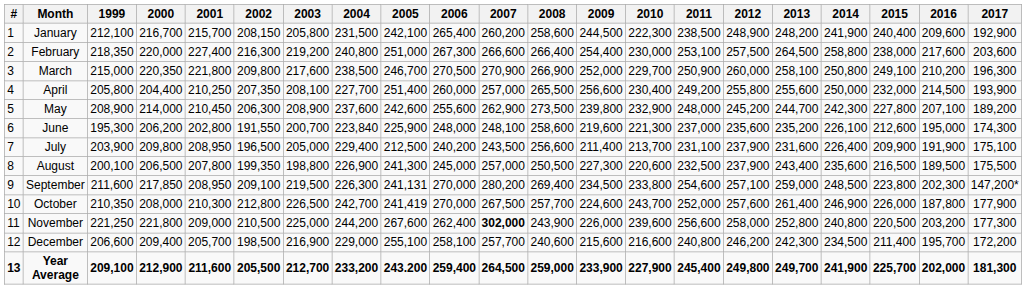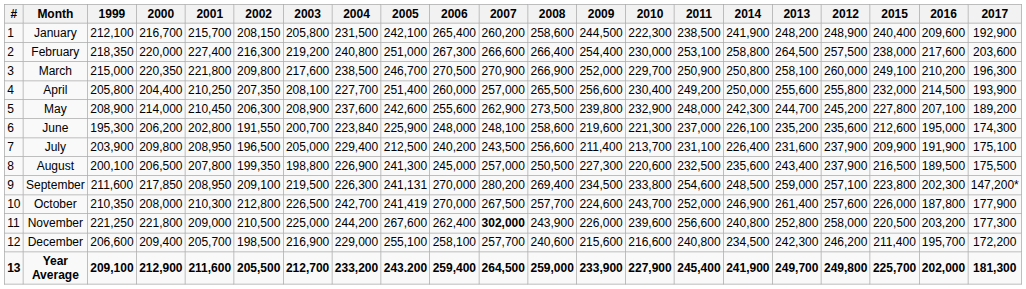 <table class="wikitable sortable">
 <tr>
 <th>#</th>
 <th class="unsortable">Month</th>
 <th>1999</th>
 <th>2000</th>
 <th>2001</th>
 <th>2002</th>
 <th>2003</th>
 <th>2004</th>
 <th>2005</th>
 <th>2006</th>
 <th>2007</th>
 <th>2008</th>
 <th>2009</th>
 <th>2010</th>
 <th>2011</th>
+<th>2014</th>
+<th>2013</th>
 <th>2012</th>
-<th>2013</th>
-<th>2014</th>
 <th>2015</th>
 <th>2016</th>
 <th>2017</th>
 </tr>
 <tr>
 <td>1</td>
 <td align="center">January</td>
 <td align="center">212,100</td>
 <td align="center">216,700</td>
 <td align="center">215,700</td>
 <td align="center">208,150</td>
 <td align="center">205,800</td>
 <td align="center">231,500</td>
 <td align="center">242,100</td>
 <td align="center">265,400</td>
 <td align="center">260,200</td>
 <td align="center">258,600</td>
 <td align="center">244,500</td>
 <td align="center">222,300</td>
 <td align="center">238,500</td>
+<td align="center">241,900</td>
+<td align="center">248,200</td>
 <td align="center">248,900</td>
-<td align="center">248,200</td>
-<td align="center">241,900</td>
 <td align="center">240,400</td>
 <td align="center">209,600</td>
 <td align="center">192,900</td>
 </tr>
 <tr>
 <td>2</td>
 <td align="center">February</td>
 <td align="center">218,350</td>
 <td align="center">220,000</td>
 <td align="center">227,400</td>
 <td align="center">216,300</td>
 <td align="center">219,200</td>
 <td align="center">240,800</td>
 <td align="center">251,000</td>
 <td align="center">267,300</td>
 <td align="center">266,600</td>
 <td align="center">266,400</td>
 <td align="center">254,400</td>
 <td align="center">230,000</td>
 <td align="center">253,100</td>
+<td align="center">258,800</td>
+<td align="center">264,500</td>
 <td align="center">257,500</td>
-<td align="center">264,500</td>
-<td align="center">258,800</td>
 <td align="center">238,000</td>
 <td align="center">217,600</td>
 <td align="center">203,600</td>
 </tr>
 <tr>
 <td>3</td>
 <td align="center">March</td>
 <td align="center">215,000</td>
 <td align="center">220,350</td>
 <td align="center">221,800</td>
 <td align="center">209,800</td>
 <td align="center">217,600</td>
 <td align="center">238,500</td>
 <td align="center">246,700</td>
 <td align="center">270,500</td>
 <td align="center">270,900</td>
 <td align="center">266,900</td>
 <td align="center">252,000</td>
 <td align="center">229,700</td>
 <td align="center">250,900</td>
+<td align="center">250,800</td>
+<td align="center">258,100</td>
 <td align="center">260,000</td>
-<td align="center">258,100</td>
-<td align="center">250,800</td>
 <td align="center">249,100</td>
 <td align="center">210,200</td>
 <td align="center">196,300</td>
 </tr>
 <tr>
 <td>4</td>
 <td align="center">April</td>
 <td align="center">205,800</td>
 <td align="center">204,400</td>
 <td align="center">210,250</td>
 <td align="center">207,350</td>
 <td align="center">208,100</td>
 <td align="center">227,700</td>
 <td align="center">251,400</td>
 <td align="center">260,000</td>
 <td align="center">257,000</td>
 <td align="center">265,500</td>
 <td align="center">256,600</td>
 <td align="center">230,400</td>
 <td align="center">249,200</td>
+<td align="center">250,000</td>
+<td align="center">255,600</td>
 <td align="center">255,800</td>
-<td align="center">255,600</td>
-<td align="center">250,000</td>
 <td align="center">232,000</td>
 <td align="center">214,500</td>
 <td align="center">193,900</td>
 </tr>
 <tr>
 <td>5</td>
 <td align="center">May</td>
 <td align="center">208,900</td>
 <td align="center">214,000</td>
 <td align="center">210,450</td>
 <td align="center">206,300</td>
 <td align="center">208,900</td>
 <td align="center">237,600</td>
 <td align="center">242,600</td>
 <td align="center">255,600</td>
 <td align="center">262,900</td>
 <td align="center">273,500</td>
 <td align="center">239,800</td>
 <td align="center">232,900</td>
 <td align="center">248,000</td>
+<td align="center">242,300</td>
+<td align="center">244,700</td>
 <td align="center">245,200</td>
-<td align="center">244,700</td>
-<td align="center">242,300</td>
 <td align="center">227,800</td>
 <td align="center">207,100</td>
 <td align="center">189,200</td>
 </tr>
 <tr>
 <td>6</td>
 <td align="center">June</td>
 <td align="center">195,300</td>
 <td align="center">206,200</td>
 <td align="center">202,800</td>
 <td align="center">191,550</td>
 <td align="center">200,700</td>
 <td align="center">223,840</td>
 <td align="center">225,900</td>
 <td align="center">248,000</td>
 <td align="center">248,100</td>
 <td align="center">258,600</td>
 <td align="center">219,600</td>
 <td align="center">221,300</td>
 <td align="center">237,000</td>
+<td align="center">226,100</td>
+<td align="center">235,200</td>
 <td align="center">235,600</td>
-<td align="center">235,200</td>
-<td align="center">226,100</td>
 <td align="center">212,600</td>
 <td align="center">195,000</td>
 <td align="center">174,300</td>
 </tr>
 <tr>
 <td>7</td>
 <td align="center">July</td>
 <td align="center">203,900</td>
 <td align="center">209,800</td>
 <td align="center">208,950</td>
 <td align="center">196,500</td>
 <td align="center">205,000</td>
 <td align="center">229,400</td>
 <td align="center">212,500</td>
 <td align="center">240,200</td>
 <td align="center">243,500</td>
 <td align="center">256,600</td>
 <td align="center">211,400</td>
 <td align="center">213,700</td>
 <td align="center">231,100</td>
+<td align="center">226,400</td>
+<td align="center">231,600</td>
 <td align="center">237,900</td>
-<td align="center">231,600</td>
-<td align="center">226,400</td>
 <td align="center">209,900</td>
 <td align="center">191,900</td>
 <td align="center">175,100</td>
 </tr>
 <tr>
 <td>8</td>
 <td align="center">August</td>
 <td align="center">200,100</td>
 <td align="center">206,500</td>
 <td align="center">207,800</td>
 <td align="center">199,350</td>
 <td align="center">198,800</td>
 <td align="center">226,900</td>
 <td align="center">241,300</td>
 <td align="center">245,000</td>
 <td align="center">257,000</td>
 <td align="center">250,500</td>
 <td align="center">227,300</td>
 <td align="center">220,600</td>
 <td align="center">232,500</td>
+<td align="center">235,600</td>
+<td align="center">243,400</td>
 <td align="center">237,900</td>
-<td align="center">243,400</td>
-<td align="center">235,600</td>
 <td align="center">216,500</td>
 <td align="center">189,500</td>
 <td align="center">175,500</td>
 </tr>
 <tr>
 <td>9</td>
 <td align="center">September</td>
 <td align="center">211,600</td>
 <td align="center">217,850</td>
 <td align="center">208,950</td>
 <td align="center">209,100</td>
 <td align="center">219,500</td>
 <td align="center">226,300</td>
 <td align="center">241,131</td>
 <td align="center">270,000</td>
 <td align="center">280,200</td>
 <td align="center">269,400</td>
 <td align="center">234,500</td>
 <td align="center">233,800</td>
 <td align="center">254,600</td>
+<td align="center">248,500</td>
+<td align="center">259,000</td>
 <td align="center">257,100</td>
-<td align="center">259,000</td>
-<td align="center">248,500</td>
 <td align="center">223,800</td>
 <td align="center">202,300</td>
 <td align="center">147,200*</td>
 </tr>
 <tr>
 <td>10</td>
 <td align="center">October</td>
 <td align="center">210,350</td>
 <td align="center">208,000</td>
 <td align="center">210,300</td>
 <td align="center">212,800</td>
 <td align="center">226,500</td>
 <td align="center">242,700</td>
 <td align="center">241,419</td>
 <td align="center">270,000</td>
 <td align="center">267,500</td>
 <td align="center">257,700</td>
 <td align="center">224,600</td>
 <td align="center">243,700</td>
 <td align="center">252,000</td>
+<td align="center">246,900</td>
+<td align="center">261,400</td>
 <td align="center">257,600</td>
-<td align="center">261,400</td>
-<td align="center">246,900</td>
 <td align="center">226,000</td>
 <td align="center">187,800</td>
 <td align="center">177,900</td>
 </tr>
 <tr>
 <td>11</td>
 <td align="center">November</td>
 <td align="center">221,250</td>
 <td align="center">221,800</td>
 <td align="center">209,000</td>
 <td align="center">210,500</td>
 <td align="center">225,000</td>
 <td align="center">244,200</td>
 <td align="center">267,600</td>
 <td align="center">262,400</td>
 <td align="center"><strong>302,000</strong></td>
 <td align="center">243,900</td>
 <td align="center">226,000</td>
 <td align="center">239,600</td>
 <td align="center">256,600</td>
+<td align="center">240,800</td>
+<td align="center">252,800</td>
 <td align="center">258,000</td>
-<td align="center">252,800</td>
-<td align="center">240,800</td>
 <td align="center">220,500</td>
 <td align="center">203,200</td>
 <td align="center">177,300</td>
 </tr>
 <tr>
 <td>12</td>
 <td align="center">December</td>
 <td align="center">206,600</td>
 <td align="center">209,400</td>
 <td align="center">205,700</td>
 <td align="center">198,500</td>
 <td align="center">216,900</td>
 <td align="center">229,000</td>
 <td align="center">255,100</td>
 <td align="center">258,100</td>
 <td align="center">257,700</td>
 <td align="center">240,600</td>
 <td align="center">215,600</td>
 <td align="center">216,600</td>
 <td align="center">240,800</td>
+<td align="center">234,500</td>
+<td align="center">242,300</td>
 <td align="center">246,200</td>
-<td align="center">242,300</td>
-<td align="center">234,500</td>
 <td align="center">211,400</td>
 <td align="center">195,700</td>
 <td align="center">172,200</td>
 </tr>
 <tr>
 <td align="center"><strong>13</strong></td>
 <td align="center"><strong>Year Average</strong></td>
 <td align="center"><strong>209,100</strong></td>
 <td align="center"><strong>212,900</strong></td>
 <td align="center"><strong>211,600</strong></td>
 <td align="center"><strong>205,500</strong></td>
 <td align="center"><strong>212,700</strong></td>
 <td align="center"><strong>233,200</strong></td>
 <td align="center"><strong>243.200</strong></td>
 <td align="center"><strong>259,400</strong></td>
 <td align="center"><strong>264,500</strong></td>
 <td align="center"><strong>259,000</strong></td>
 <td align="center"><strong>233,900</strong></td>
 <td align="center"><strong>227,900</strong></td>
 <td align="center"><strong>245,400</strong></td>
+<td align="center"><strong>241,900</strong></td>
+<td align="center"><strong>249,700</strong></td>
 <td align="center"><strong>249,800</strong></td>
-<td align="center"><strong>249,700</strong></td>
-<td align="center"><strong>241,900</strong></td>
 <td align="center"><strong>225,700</strong></td>
 <td align="center"><strong>202,000</strong></td>
 <td align="center"><strong>181,300</strong></td>
 </tr>
 </table>
